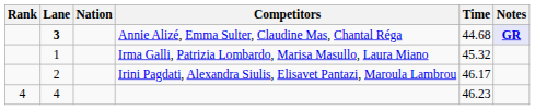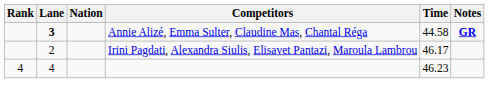 <table class="wikitable sortable" style="text-align:center">
 <tr>
 <th>Rank</th>
 <th>Lane</th>
 <th>Nation</th>
 <th>Competitors</th>
 <th>Time</th>
 <th>Notes</th>
 </tr>
 <tr>
 <td></td>
 <td><strong>3</strong></td>
 <td align=left></td>
 <td align=left><a href='#'>Annie Alizé</a>, <a href='#'>Emma Sulter</a>, <a href='#'>Claudine Mas</a>, <a href='#'>Chantal Réga</a></td>
-<td>44.68</td>
-<td style="background: lavender;"><strong><a href='#'>GR</a></strong></td>
-</tr>
-<tr>
-<td></td>
-<td>1</td>
-<td align=left></td>
-<td align=left><a href='#'>Irma Galli</a>, <a href='#'>Patrizia Lombardo</a>, <a href='#'>Marisa Masullo</a>, <a href='#'>Laura Miano</a></td>
-<td>45.32</td>
-<td></td>
+<td>44.58</td>
+<td><strong><a href='#'>GR</a></strong></td>
 </tr>
 <tr>
 <td></td>
 <td>2</td>
 <td align=left></td>
 <td align=left><a href='#'>Irini Pagdati</a>, <a href='#'>Alexandra Siulis</a>, <a href='#'>Elisavet Pantazi</a>, <a href='#'>Maroula Lambrou</a></td>
 <td>46.17</td>
 <td></td>
 </tr>
 <tr>
 <td>4</td>
 <td>4</td>
 <td align=left></td>
 <td align=left></td>
 <td>46.23</td>
 <td></td>
 </tr>
 </table>
